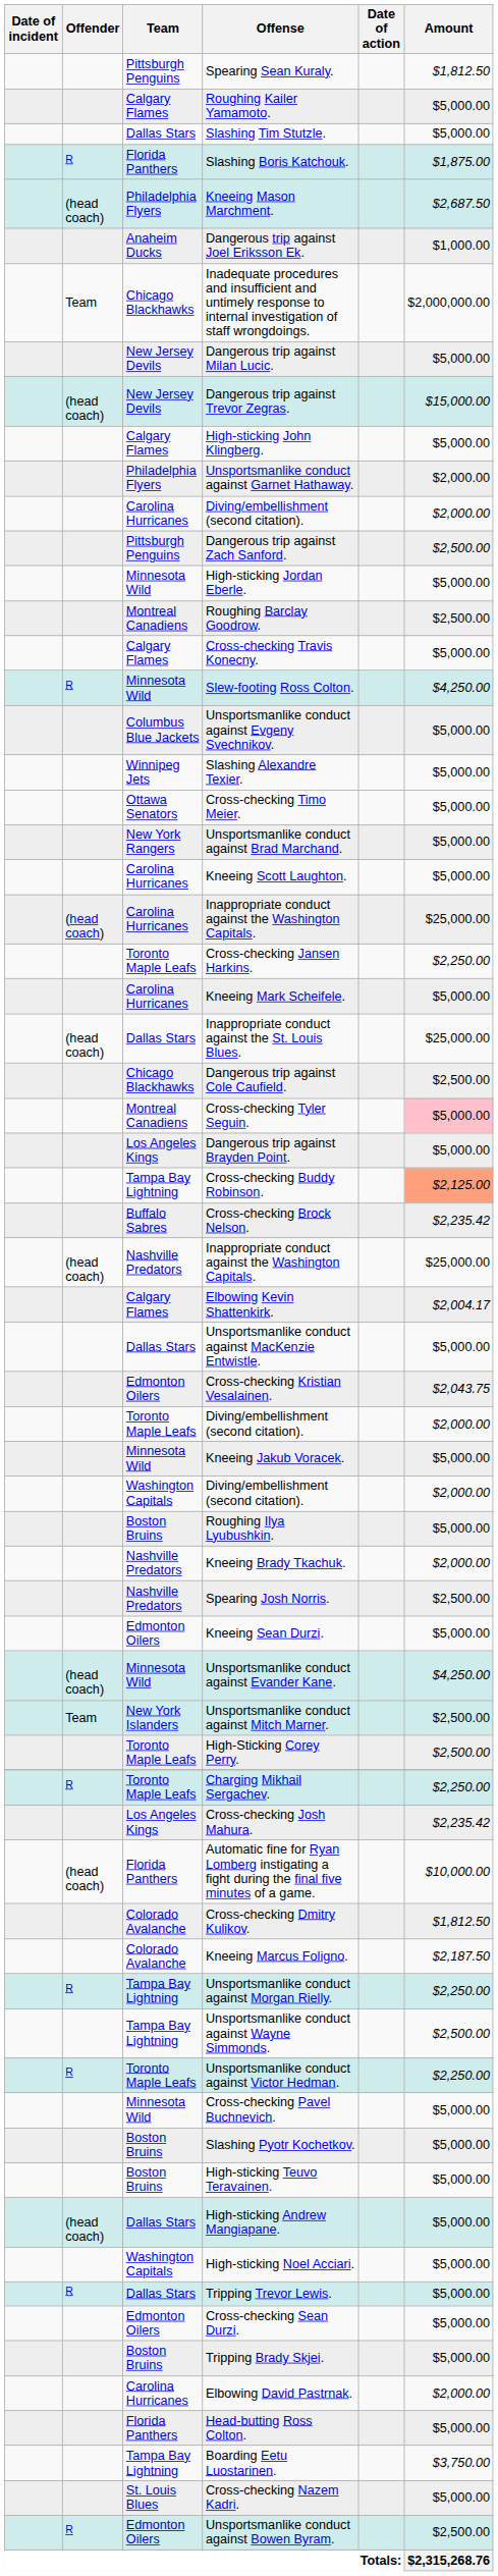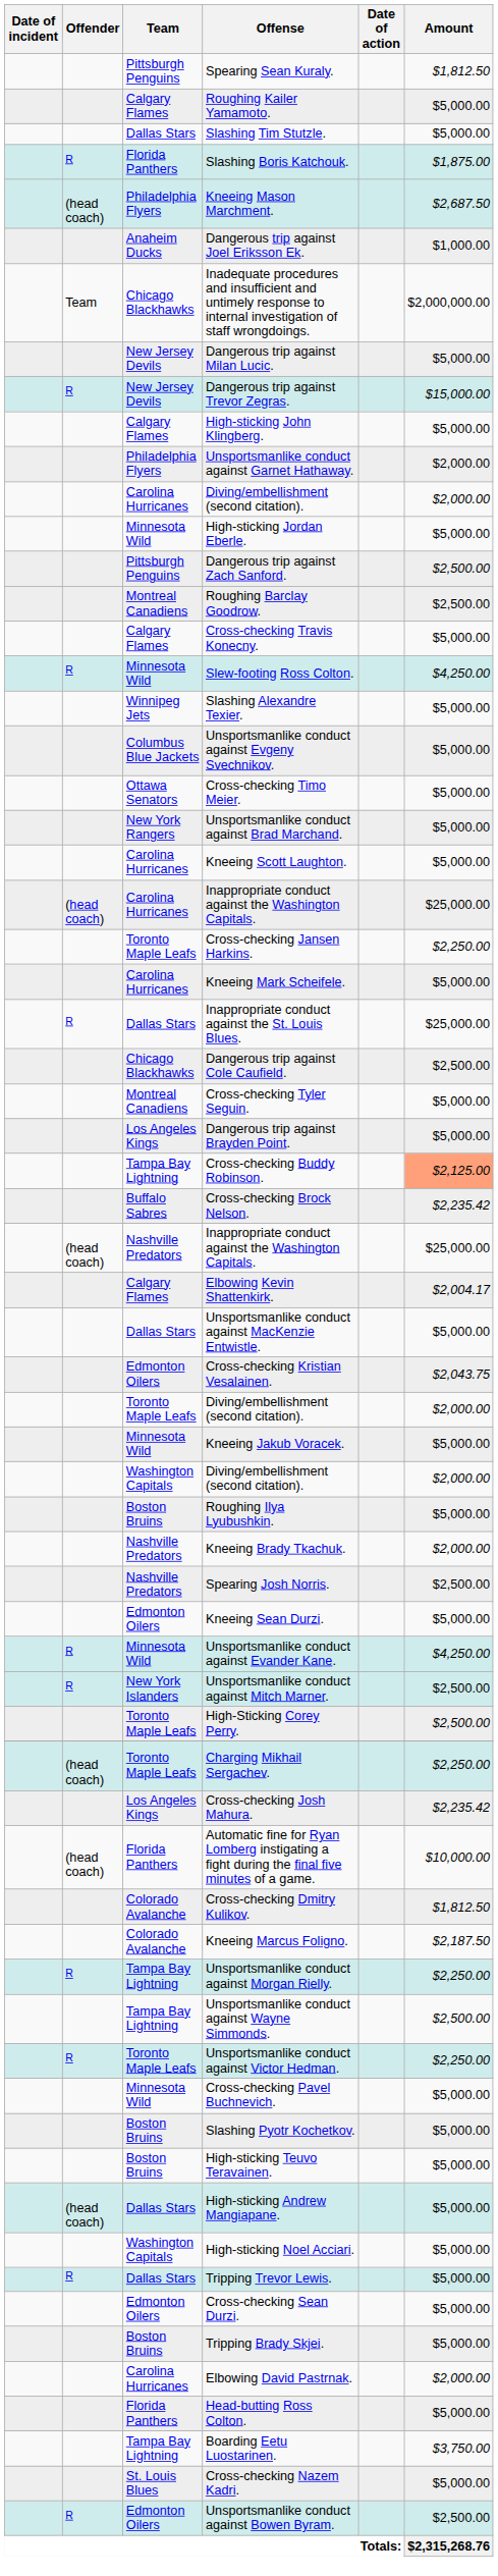 <table class="wikitable sortable" style="border:0;">
 <tr>
 <th>Date of incident</th>
 <th>Offender</th>
 <th>Team</th>
 <th>Offense</th>
 <th>Date of action</th>
 <th>Amount</th>
 </tr>
 <tr>
 <td></td>
 <td></td>
 <td><a href='#'>Pittsburgh Penguins</a></td>
 <td>Spearing <a href='#'>Sean Kuraly</a>.</td>
 <td></td>
 <td style="text-align:right;" data-sort-value="181250"><em>$1,812.50</em></td>
 </tr>
 <tr bgcolor="eeeeee">
 <td></td>
 <td></td>
 <td><a href='#'>Calgary Flames</a></td>
 <td><a href='#'>Roughing</a> <a href='#'>Kailer Yamamoto</a>.</td>
 <td></td>
 <td style="text-align:right;" data-sort-value="500000">$5,000.00</td>
 </tr>
 <tr>
 <td></td>
 <td></td>
 <td><a href='#'>Dallas Stars</a></td>
 <td><a href='#'>Slashing</a> <a href='#'>Tim Stutzle</a>.</td>
 <td></td>
 <td style="text-align:right;" data-sort-value="500000">$5,000.00</td>
 </tr>
 <tr bgcolor="#CFECEC">
 <td></td>
 <td><sup><a href='#'>R</a></sup></td>
 <td><a href='#'>Florida Panthers</a></td>
 <td>Slashing <a href='#'>Boris Katchouk</a>.</td>
 <td></td>
 <td style="text-align:right;" data-sort-value="187500"><em>$1,875.00</em></td>
 </tr>
 <tr bgcolor="#CFECEC">
 <td></td>
 <td><br>(head coach)</td>
 <td><a href='#'>Philadelphia Flyers</a></td>
 <td><a href='#'>Kneeing</a> <a href='#'>Mason Marchment</a>.</td>
 <td></td>
 <td style="text-align:right;" data-sort-value="268750"><em>$2,687.50</em></td>
 </tr>
 <tr bgcolor="eeeeee">
 <td></td>
 <td></td>
 <td><a href='#'>Anaheim Ducks</a></td>
 <td>Dangerous <a href='#'>trip</a> against <a href='#'>Joel Eriksson Ek</a>.</td>
 <td></td>
 <td style="text-align:right;" data-sort-value="100000">$1,000.00</td>
 </tr>
 <tr>
 <td></td>
 <td>Team</td>
 <td><a href='#'>Chicago Blackhawks</a></td>
 <td>Inadequate procedures and insufficient and untimely response to internal investigation of staff wrongdoings.</td>
 <td></td>
 <td style="text-align:right;" data-sort-value="200000000">$2,000,000.00</td>
 </tr>
 <tr bgcolor="eeeeee">
 <td></td>
 <td></td>
 <td><a href='#'>New Jersey Devils</a></td>
 <td>Dangerous trip against <a href='#'>Milan Lucic</a>.</td>
 <td></td>
 <td style="text-align:right;" data-sort-value="500000">$5,000.00</td>
 </tr>
 <tr bgcolor="#CFECEC">
 <td></td>
-<td><br>(head coach)</td>
+<td><sup><a href='#'>R</a></sup></td>
 <td><a href='#'>New Jersey Devils</a></td>
 <td>Dangerous trip against <a href='#'>Trevor Zegras</a>.</td>
 <td></td>
 <td style="text-align:right;" data-sort-value="1500000"><em>$15,000.00</em></td>
 </tr>
 <tr>
 <td></td>
 <td></td>
 <td><a href='#'>Calgary Flames</a></td>
 <td><a href='#'>High-sticking</a> <a href='#'>John Klingberg</a>.</td>
 <td></td>
 <td style="text-align:right;" data-sort-value="500000">$5,000.00</td>
 </tr>
 <tr bgcolor="eeeeee">
 <td></td>
 <td></td>
 <td><a href='#'>Philadelphia Flyers</a></td>
 <td><a href='#'>Unsportsmanlike conduct</a> against <a href='#'>Garnet Hathaway</a>.</td>
 <td></td>
 <td style="text-align:right;" data-sort-value="200000">$2,000.00</td>
 </tr>
 <tr>
 <td></td>
 <td></td>
 <td><a href='#'>Carolina Hurricanes</a></td>
 <td><a href='#'>Diving/embellishment</a> (second citation).</td>
 <td></td>
 <td style="text-align:right;" data-sort-value="200000"><em>$2,000.00</em></td>
 </tr>
+<tr>
+<td></td>
+<td></td>
+<td><a href='#'>Minnesota Wild</a></td>
+<td>High-sticking <a href='#'>Jordan Eberle</a>.</td>
+<td></td>
+<td style="text-align:right;" data-sort-value="500000">$5,000.00</td>
+</tr>
 <tr bgcolor="eeeeee">
 <td></td>
 <td></td>
 <td><a href='#'>Pittsburgh Penguins</a></td>
 <td>Dangerous trip against <a href='#'>Zach Sanford</a>.</td>
 <td></td>
 <td style="text-align:right;" data-sort-value="250000"><em>$2,500.00</em></td>
-</tr>
-<tr>
-<td></td>
-<td></td>
-<td><a href='#'>Minnesota Wild</a></td>
-<td>High-sticking <a href='#'>Jordan Eberle</a>.</td>
-<td></td>
-<td style="text-align:right;" data-sort-value="500000">$5,000.00</td>
 </tr>
 <tr bgcolor="eeeeee">
 <td></td>
 <td></td>
 <td><a href='#'>Montreal Canadiens</a></td>
 <td>Roughing <a href='#'>Barclay Goodrow</a>.</td>
 <td></td>
 <td style="text-align:right;" data-sort-value="250000">$2,500.00</td>
 </tr>
 <tr>
 <td></td>
 <td></td>
 <td><a href='#'>Calgary Flames</a></td>
 <td><a href='#'>Cross-checking</a> <a href='#'>Travis Konecny</a>.</td>
 <td></td>
 <td style="text-align:right;" data-sort-value="500000">$5,000.00</td>
 </tr>
 <tr bgcolor="#CFECEC">
 <td></td>
 <td><sup><a href='#'>R</a></sup></td>
 <td><a href='#'>Minnesota Wild</a></td>
 <td><a href='#'>Slew-footing</a> <a href='#'>Ross Colton</a>.</td>
 <td></td>
 <td style="text-align:right;" data-sort-value="425000"><em>$4,250.00</em></td>
 </tr>
+<tr>
+<td></td>
+<td></td>
+<td><a href='#'>Winnipeg Jets</a></td>
+<td>Slashing <a href='#'>Alexandre Texier</a>.</td>
+<td></td>
+<td style="text-align:right;" data-sort-value="500000">$5,000.00</td>
+</tr>
 <tr bgcolor="eeeeee">
 <td></td>
 <td></td>
 <td><a href='#'>Columbus Blue Jackets</a></td>
 <td>Unsportsmanlike conduct against <a href='#'>Evgeny Svechnikov</a>.</td>
-<td></td>
-<td style="text-align:right;" data-sort-value="500000">$5,000.00</td>
-</tr>
-<tr>
-<td></td>
-<td></td>
-<td><a href='#'>Winnipeg Jets</a></td>
-<td>Slashing <a href='#'>Alexandre Texier</a>.</td>
 <td></td>
 <td style="text-align:right;" data-sort-value="500000">$5,000.00</td>
 </tr>
 <tr>
 <td></td>
 <td></td>
 <td><a href='#'>Ottawa Senators</a></td>
 <td>Cross-checking <a href='#'>Timo Meier</a>.</td>
 <td></td>
 <td style="text-align:right;" data-sort-value="500000">$5,000.00</td>
 </tr>
 <tr bgcolor="eeeeee">
 <td></td>
 <td></td>
 <td><a href='#'>New York Rangers</a></td>
 <td>Unsportsmanlike conduct against <a href='#'>Brad Marchand</a>.</td>
 <td></td>
 <td style="text-align:right;" data-sort-value="500000">$5,000.00</td>
 </tr>
 <tr>
 <td></td>
 <td></td>
 <td><a href='#'>Carolina Hurricanes</a></td>
 <td>Kneeing <a href='#'>Scott Laughton</a>.</td>
 <td></td>
 <td style="text-align:right;" data-sort-value="500000">$5,000.00</td>
 </tr>
 <tr bgcolor="eeeeee">
 <td></td>
 <td><br>(<a href='#'>head coach</a>)</td>
 <td><a href='#'>Carolina Hurricanes</a></td>
 <td>Inappropriate conduct against the <a href='#'>Washington Capitals</a>.</td>
 <td></td>
 <td style="text-align:right;" data-sort-value="2500000">$25,000.00</td>
 </tr>
 <tr>
 <td></td>
 <td></td>
 <td><a href='#'>Toronto Maple Leafs</a></td>
 <td>Cross-checking <a href='#'>Jansen Harkins</a>.</td>
 <td></td>
 <td style="text-align:right;" data-sort-value="225000"><em>$2,250.00</em></td>
 </tr>
 <tr bgcolor="eeeeee">
 <td></td>
 <td></td>
 <td><a href='#'>Carolina Hurricanes</a></td>
 <td>Kneeing <a href='#'>Mark Scheifele</a>.</td>
 <td></td>
 <td style="text-align:right;" data-sort-value="500000">$5,000.00</td>
 </tr>
 <tr>
 <td></td>
-<td><br>(head coach)</td>
+<td><sup><a href='#'>R</a></sup></td>
 <td><a href='#'>Dallas Stars</a></td>
 <td>Inappropriate conduct against the <a href='#'>St. Louis Blues</a>.</td>
 <td></td>
 <td style="text-align:right;" data-sort-value="2500000">$25,000.00</td>
 </tr>
 <tr bgcolor="eeeeee">
 <td></td>
 <td></td>
 <td><a href='#'>Chicago Blackhawks</a></td>
 <td>Dangerous trip against <a href='#'>Cole Caufield</a>.</td>
 <td></td>
 <td style="text-align:right;" data-sort-value="250000">$2,500.00</td>
 </tr>
 <tr>
 <td></td>
 <td></td>
 <td><a href='#'>Montreal Canadiens</a></td>
 <td>Cross-checking <a href='#'>Tyler Seguin</a>.</td>
 <td></td>
-<td style="background: pink; text-align:right;" data-sort-value="500000">$5,000.00</td>
+<td style="text-align:right;" data-sort-value="500000">$5,000.00</td>
 </tr>
 <tr bgcolor="eeeeee">
 <td></td>
 <td></td>
 <td><a href='#'>Los Angeles Kings</a></td>
 <td>Dangerous trip against <a href='#'>Brayden Point</a>.</td>
 <td></td>
 <td style="text-align:right;" data-sort-value="500000">$5,000.00</td>
 </tr>
 <tr>
 <td></td>
 <td></td>
 <td><a href='#'>Tampa Bay Lightning</a></td>
 <td>Cross-checking <a href='#'>Buddy Robinson</a>.</td>
 <td></td>
 <td style="background: lightsalmon; text-align:right;" data-sort-value="212500"><em>$2,125.00</em></td>
 </tr>
 <tr bgcolor="eeeeee">
 <td></td>
 <td></td>
 <td><a href='#'>Buffalo Sabres</a></td>
 <td>Cross-checking <a href='#'>Brock Nelson</a>.</td>
 <td></td>
 <td style="text-align:right;" data-sort-value="223542"><em>$2,235.42</em></td>
 </tr>
 <tr>
 <td></td>
 <td><br>(head coach)</td>
 <td><a href='#'>Nashville Predators</a></td>
 <td>Inappropriate conduct against the <a href='#'>Washington Capitals</a>.</td>
 <td></td>
 <td style="text-align:right;" data-sort-value="2500000">$25,000.00</td>
 </tr>
 <tr bgcolor="eeeeee">
 <td></td>
 <td></td>
 <td><a href='#'>Calgary Flames</a></td>
 <td><a href='#'>Elbowing</a> <a href='#'>Kevin Shattenkirk</a>.</td>
 <td></td>
 <td style="text-align:right;" data-sort-value="200417"><em>$2,004.17</em></td>
 </tr>
 <tr>
 <td></td>
 <td></td>
 <td><a href='#'>Dallas Stars</a></td>
 <td>Unsportsmanlike conduct against <a href='#'>MacKenzie Entwistle</a>.</td>
 <td></td>
 <td style="text-align:right;" data-sort-value="500000">$5,000.00</td>
 </tr>
 <tr bgcolor="eeeeee">
 <td></td>
 <td></td>
 <td><a href='#'>Edmonton Oilers</a></td>
 <td>Cross-checking <a href='#'>Kristian Vesalainen</a>.</td>
 <td></td>
 <td style="text-align:right;" data-sort-value="204375"><em>$2,043.75</em></td>
 </tr>
 <tr>
 <td></td>
 <td></td>
 <td><a href='#'>Toronto Maple Leafs</a></td>
 <td>Diving/embellishment (second citation).</td>
 <td></td>
 <td style="text-align:right;" data-sort-value="200000"><em>$2,000.00</em></td>
 </tr>
 <tr bgcolor="eeeeee">
 <td></td>
 <td></td>
 <td><a href='#'>Minnesota Wild</a></td>
 <td>Kneeing <a href='#'>Jakub Voracek</a>.</td>
 <td></td>
 <td style="text-align:right;" data-sort-value="500000">$5,000.00</td>
 </tr>
 <tr>
 <td></td>
 <td></td>
 <td><a href='#'>Washington Capitals</a></td>
 <td>Diving/embellishment (second citation).</td>
 <td></td>
 <td style="text-align:right;" data-sort-value="200000"><em>$2,000.00</em></td>
 </tr>
 <tr bgcolor="eeeeee">
 <td></td>
 <td></td>
 <td><a href='#'>Boston Bruins</a></td>
 <td>Roughing <a href='#'>Ilya Lyubushkin</a>.</td>
 <td></td>
 <td style="text-align:right;" data-sort-value="500000">$5,000.00</td>
 </tr>
 <tr>
 <td></td>
 <td></td>
 <td><a href='#'>Nashville Predators</a></td>
 <td>Kneeing <a href='#'>Brady Tkachuk</a>.</td>
 <td></td>
 <td style="text-align:right;" data-sort-value="200000"><em>$2,000.00</em></td>
 </tr>
 <tr bgcolor="eeeeee">
 <td></td>
 <td></td>
 <td><a href='#'>Nashville Predators</a></td>
 <td>Spearing <a href='#'>Josh Norris</a>.</td>
 <td></td>
 <td style="text-align:right;" data-sort-value="250000">$2,500.00</td>
 </tr>
 <tr>
 <td></td>
 <td></td>
 <td><a href='#'>Edmonton Oilers</a></td>
 <td>Kneeing <a href='#'>Sean Durzi</a>.</td>
 <td></td>
 <td style="text-align:right;" data-sort-value="500000">$5,000.00</td>
 </tr>
 <tr bgcolor="#CFECEC">
 <td></td>
-<td><br>(head coach)</td>
+<td><sup><a href='#'>R</a></sup></td>
 <td><a href='#'>Minnesota Wild</a></td>
 <td>Unsportsmanlike conduct against <a href='#'>Evander Kane</a>.</td>
 <td></td>
 <td style="text-align:right;" data-sort-value="425000"><em>$4,250.00</em></td>
 </tr>
 <tr bgcolor="#CFECEC">
 <td></td>
-<td>Team</td>
+<td><sup><a href='#'>R</a></sup></td>
 <td><a href='#'>New York Islanders</a></td>
 <td>Unsportsmanlike conduct against <a href='#'>Mitch Marner</a>.</td>
 <td></td>
 <td style="text-align:right;" data-sort-value="250000">$2,500.00</td>
 </tr>
 <tr bgcolor="eeeeee">
 <td></td>
 <td></td>
 <td><a href='#'>Toronto Maple Leafs</a></td>
 <td>High-Sticking <a href='#'>Corey Perry</a>.</td>
 <td></td>
 <td style="text-align:right;" data-sort-value="250000"><em>$2,500.00</em></td>
 </tr>
 <tr bgcolor="eeeeee">
 </tr>
 <tr>
 </tr>
 <tr bgcolor="#CFECEC">
 <td></td>
-<td><sup><a href='#'>R</a></sup></td>
+<td><br>(head coach)</td>
 <td><a href='#'>Toronto Maple Leafs</a></td>
 <td><a href='#'>Charging</a> <a href='#'>Mikhail Sergachev</a>.</td>
 <td></td>
 <td style="text-align:right;" data-sort-value="225000"><em>$2,250.00</em></td>
 </tr>
 <tr bgcolor="eeeeee">
 <td></td>
 <td></td>
 <td><a href='#'>Los Angeles Kings</a></td>
 <td>Cross-checking <a href='#'>Josh Mahura</a>.</td>
 <td></td>
 <td style="text-align:right;" data-sort-value="223542"><em>$2,235.42</em></td>
 </tr>
 <tr>
 <td></td>
 <td><br>(head coach)</td>
 <td><a href='#'>Florida Panthers</a></td>
 <td>Automatic fine for <a href='#'>Ryan Lomberg</a> instigating a fight during the <a href='#'>final five minutes</a> of a game.</td>
 <td></td>
 <td style="text-align:right;" data-sort-value="1000000"><em>$10,000.00</em></td>
 </tr>
 <tr bgcolor="eeeeee">
 <td></td>
 <td></td>
 <td><a href='#'>Colorado Avalanche</a></td>
 <td>Cross-checking <a href='#'>Dmitry Kulikov</a>.</td>
 <td></td>
 <td style="text-align:right;" data-sort-value="181250"><em>$1,812.50</em></td>
 </tr>
 <tr>
 <td></td>
 <td></td>
 <td><a href='#'>Colorado Avalanche</a></td>
 <td>Kneeing <a href='#'>Marcus Foligno</a>.</td>
 <td></td>
 <td style="text-align:right;" data-sort-value="218750"><em>$2,187.50</em></td>
 </tr>
 <tr bgcolor="#CFECEC">
 <td></td>
 <td><sup><a href='#'>R</a></sup></td>
 <td><a href='#'>Tampa Bay Lightning</a></td>
 <td>Unsportsmanlike conduct against <a href='#'>Morgan Rielly</a>.</td>
 <td></td>
 <td style="text-align:right;" data-sort-value="225000"><em>$2,250.00</em></td>
 </tr>
 <tr>
 <td></td>
 <td></td>
 <td><a href='#'>Tampa Bay Lightning</a></td>
 <td>Unsportsmanlike conduct against <a href='#'>Wayne Simmonds</a>.</td>
 <td></td>
 <td style="text-align:right;" data-sort-value="250000"><em>$2,500.00</em></td>
 </tr>
 <tr bgcolor="#CFECEC">
 <td></td>
 <td><sup><a href='#'>R</a></sup></td>
 <td><a href='#'>Toronto Maple Leafs</a></td>
 <td>Unsportsmanlike conduct against <a href='#'>Victor Hedman</a>.</td>
 <td></td>
 <td style="text-align:right;" data-sort-value="225000"><em>$2,250.00</em></td>
 </tr>
 <tr>
 <td></td>
 <td></td>
 <td><a href='#'>Minnesota Wild</a></td>
 <td>Cross-checking <a href='#'>Pavel Buchnevich</a>.</td>
 <td></td>
 <td style="text-align:right;" data-sort-value="500000">$5,000.00</td>
 </tr>
 <tr bgcolor="eeeeee">
 <td></td>
 <td></td>
 <td><a href='#'>Boston Bruins</a></td>
 <td>Slashing <a href='#'>Pyotr Kochetkov</a>.</td>
 <td></td>
 <td style="text-align:right;" data-sort-value="500000">$5,000.00</td>
 </tr>
 <tr>
 <td></td>
 <td></td>
 <td><a href='#'>Boston Bruins</a></td>
 <td>High-sticking <a href='#'>Teuvo Teravainen</a>.</td>
 <td></td>
 <td style="text-align:right;" data-sort-value="500000">$5,000.00</td>
 </tr>
 <tr bgcolor="#CFECEC">
 <td></td>
 <td><br>(head coach)</td>
 <td><a href='#'>Dallas Stars</a></td>
 <td>High-sticking <a href='#'>Andrew Mangiapane</a>.</td>
 <td></td>
 <td style="text-align:right;" data-sort-value="500000">$5,000.00</td>
 </tr>
 <tr>
 <td></td>
 <td></td>
 <td><a href='#'>Washington Capitals</a></td>
 <td>High-sticking <a href='#'>Noel Acciari</a>.</td>
 <td></td>
 <td style="text-align:right;" data-sort-value="500000">$5,000.00</td>
 </tr>
 <tr bgcolor="#CFECEC">
 <td></td>
 <td><sup><a href='#'>R</a></sup></td>
 <td><a href='#'>Dallas Stars</a></td>
 <td>Tripping <a href='#'>Trevor Lewis</a>.</td>
 <td></td>
 <td style="text-align:right;" data-sort-value="500000">$5,000.00</td>
 </tr>
 <tr>
 <td></td>
 <td></td>
 <td><a href='#'>Edmonton Oilers</a></td>
 <td>Cross-checking <a href='#'>Sean Durzi</a>.</td>
 <td></td>
 <td style="text-align:right;" data-sort-value="500000">$5,000.00</td>
 </tr>
 <tr bgcolor="eeeeee">
 <td></td>
 <td></td>
 <td><a href='#'>Boston Bruins</a></td>
 <td>Tripping <a href='#'>Brady Skjei</a>.</td>
 <td></td>
 <td style="text-align:right;" data-sort-value="500000">$5,000.00</td>
 </tr>
 <tr>
 <td></td>
 <td></td>
 <td><a href='#'>Carolina Hurricanes</a></td>
 <td>Elbowing <a href='#'>David Pastrnak</a>.</td>
 <td></td>
 <td style="text-align:right;" data-sort-value="200000"><em>$2,000.00</em></td>
 </tr>
 <tr bgcolor="eeeeee">
 <td></td>
 <td></td>
 <td><a href='#'>Florida Panthers</a></td>
 <td><a href='#'>Head-butting</a> <a href='#'>Ross Colton</a>.</td>
 <td></td>
 <td style="text-align:right;" data-sort-value="500000">$5,000.00</td>
 </tr>
 <tr>
 <td></td>
 <td></td>
 <td><a href='#'>Tampa Bay Lightning</a></td>
 <td>Boarding <a href='#'>Eetu Luostarinen</a>.</td>
 <td></td>
 <td style="text-align:right;" data-sort-value="375000"><em>$3,750.00</em></td>
 </tr>
 <tr bgcolor="eeeeee">
 <td></td>
 <td></td>
 <td><a href='#'>St. Louis Blues</a></td>
 <td>Cross-checking <a href='#'>Nazem Kadri</a>.</td>
 <td></td>
 <td style="text-align:right;" data-sort-value="500000">$5,000.00</td>
 </tr>
 <tr bgcolor="#CFECEC">
 <td></td>
 <td><sup><a href='#'>R</a></sup></td>
 <td><a href='#'>Edmonton Oilers</a></td>
 <td>Unsportsmanlike conduct against <a href='#'>Bowen Byram</a>.</td>
 <td></td>
 <td style="text-align:right;" data-sort-value="250000">$2,500.00</td>
 </tr>
 <tr>
 <th colspan=5; style="text-align:right; border:0; background:white">Totals:</th>
 <th style="text-align:right;">$2,315,268.76</th>
 </tr>
 </table>
